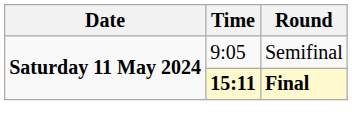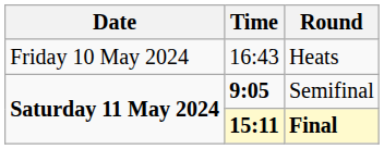 <table class="wikitable">
 <tr>
 <th>Date</th>
 <th>Time</th>
 <th>Round</th>
 </tr>
 <tr>
+<td>Friday 10 May 2024</td>
+<td>16:43</td>
+<td>Heats</td>
+</tr>
+<tr>
 <td rowspan=2><strong>Saturday 11 May 2024</strong></td>
-<td>9:05</td>
+<td><strong>9:05</strong></td>
 <td>Semifinal</td>
 </tr>
 <tr>
 <td style=background:lemonchiffon><strong>15:11</strong></td>
 <td style=background:lemonchiffon><strong>Final</strong></td>
 </tr>
 </table>
